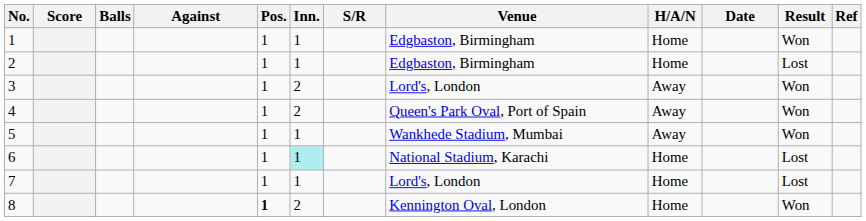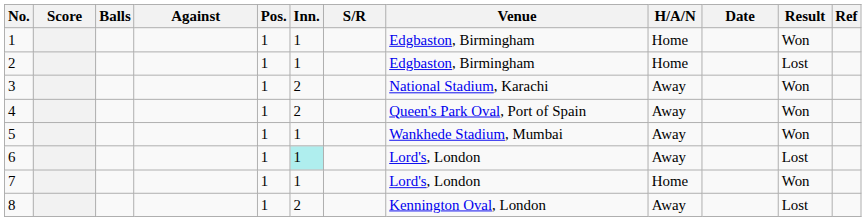 <table class="wikitable plainrowheaders sortable">
 <tr>
 <th scope="col" style="width:10px">No.</th>
 <th scope="col" style="width:60px">Score</th>
 <th scope="col" style="width:20px">Balls</th>
 <th scope="col" style="width:125px">Against</th>
 <th scope="col" style="width:10px">Pos.</th>
 <th scope="col" style="width:10px">Inn.</th>
 <th scope="col" style="width:60px">S/R</th>
 <th scope="col" style="width:275px">Venue</th>
 <th scope="col" style="width:50px">H/A/N</th>
 <th scope="col" style="width:75px">Date</th>
 <th scope="col" style="width:50px">Result</th>
 <th scope="col" class="unsortable">Ref</th>
 </tr>
 <tr>
 <td>1 </td>
 <th scope="row"></th>
 <td></td>
 <td></td>
 <td>1</td>
 <td>1</td>
 <td></td>
 <td><a href='#'>Edgbaston</a>, Birmingham</td>
 <td>Home</td>
 <td></td>
 <td>Won</td>
 <td></td>
 </tr>
 <tr>
 <td>2</td>
 <th scope="row"></th>
 <td></td>
 <td></td>
 <td>1</td>
 <td>1</td>
 <td></td>
 <td><a href='#'>Edgbaston</a>, Birmingham</td>
 <td>Home</td>
 <td></td>
 <td>Lost</td>
 <td></td>
 </tr>
 <tr>
 <td>3</td>
 <th scope="row"></th>
 <td></td>
 <td></td>
 <td>1</td>
 <td>2</td>
 <td></td>
-<td><a href='#'>Lord's</a>, London</td>
+<td><a href='#'>National Stadium</a>, Karachi</td>
 <td>Away</td>
 <td></td>
 <td>Won</td>
 <td></td>
 </tr>
 <tr>
 <td>4 </td>
 <th scope="row"></th>
 <td></td>
 <td></td>
 <td>1</td>
 <td>2</td>
 <td></td>
 <td><a href='#'>Queen's Park Oval</a>, Port of Spain</td>
 <td>Away</td>
 <td></td>
 <td>Won</td>
 <td></td>
 </tr>
 <tr>
 <td>5 </td>
 <th scope="row"></th>
 <td></td>
 <td></td>
 <td>1</td>
 <td>1</td>
 <td></td>
 <td><a href='#'>Wankhede Stadium</a>, Mumbai</td>
 <td>Away</td>
 <td></td>
 <td>Won</td>
 <td></td>
 </tr>
 <tr>
 <td>6 </td>
 <th scope="row"></th>
 <td></td>
 <td></td>
 <td>1</td>
 <td style="background: paleturquoise;">1</td>
 <td></td>
-<td><a href='#'>National Stadium</a>, Karachi</td>
-<td>Home</td>
+<td><a href='#'>Lord's</a>, London</td>
+<td>Away</td>
 <td></td>
 <td>Lost</td>
 <td></td>
 </tr>
 <tr>
 <td>7</td>
 <th scope="row"></th>
 <td></td>
 <td></td>
 <td>1</td>
 <td>1</td>
 <td></td>
 <td><a href='#'>Lord's</a>, London</td>
 <td>Home</td>
 <td></td>
-<td>Lost</td>
+<td>Won</td>
 <td></td>
 </tr>
 <tr>
 <td>8 </td>
 <th scope="row"></th>
 <td></td>
 <td></td>
-<td><strong>1</strong></td>
+<td>1</td>
 <td>2</td>
 <td></td>
 <td><a href='#'>Kennington Oval</a>, London</td>
-<td>Home</td>
+<td>Away</td>
 <td></td>
-<td>Won</td>
+<td>Lost</td>
 <td></td>
 </tr>
 </table>
